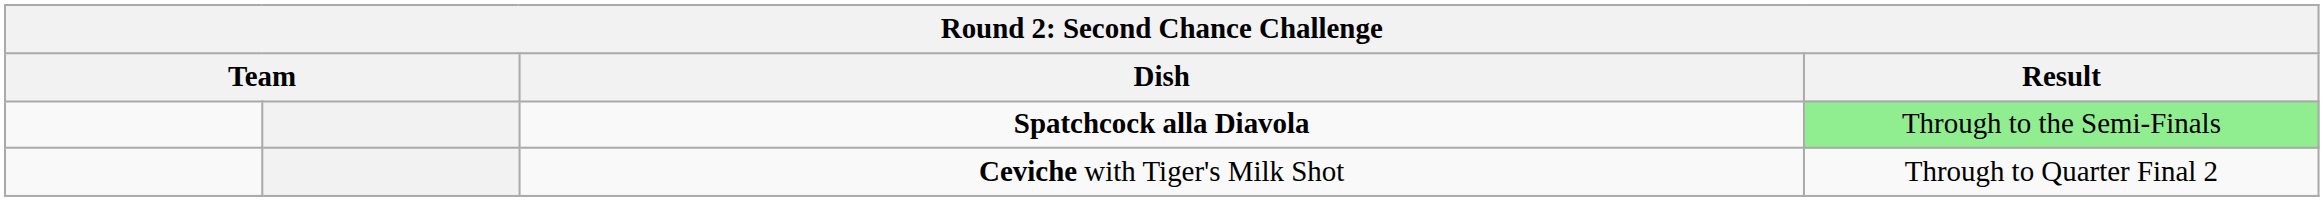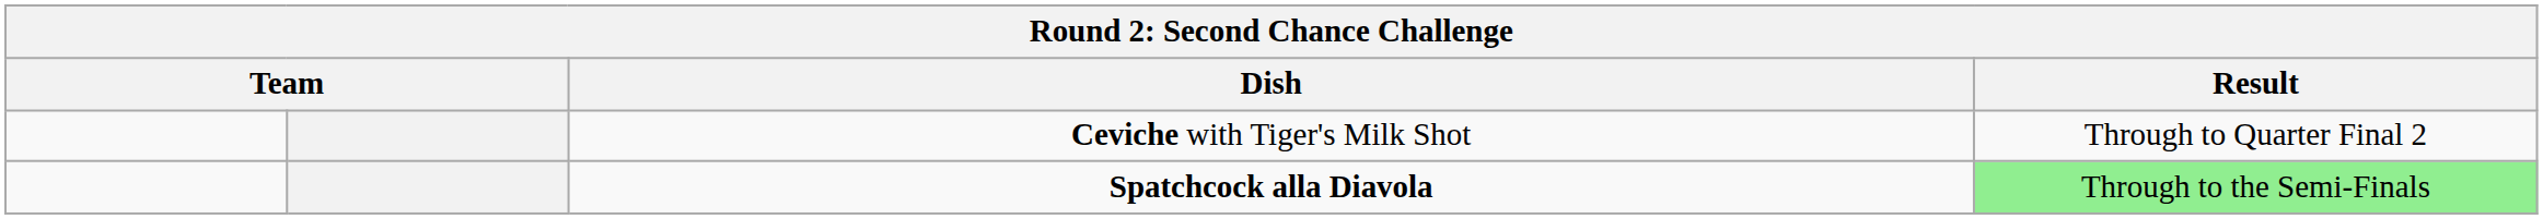 <table class="wikitable plainrowheaders" style="text-align:center; font-size:90%; width:80em; margin-left: auto; margin-right: auto; border: none;">
 <tr>
 <th colspan="4" >Round 2: Second Chance Challenge</th>
 </tr>
 <tr>
 <th colspan="2" style="width:20%;">Team</th>
 <th style="width:50%;">Dish</th>
 <th style="width:20%;">Result</th>
 </tr>
 <tr>
 <td></td>
 <th></th>
-<td><strong>Spatchcock alla Diavola</strong></td>
-<td style="background:lightgreen">Through to the Semi-Finals</td>
+<td><strong>Ceviche</strong> with Tiger's Milk Shot</td>
+<td>Through to Quarter Final 2</td>
 </tr>
 <tr>
 <td></td>
 <th></th>
-<td><strong>Ceviche</strong> with Tiger's Milk Shot</td>
-<td>Through to Quarter Final 2</td>
+<td><strong>Spatchcock alla Diavola</strong></td>
+<td style="background:lightgreen">Through to the Semi-Finals</td>
 </tr>
 </table>
